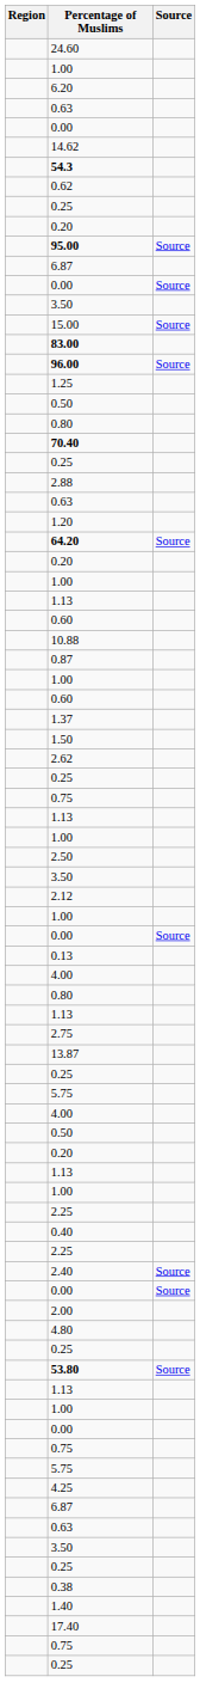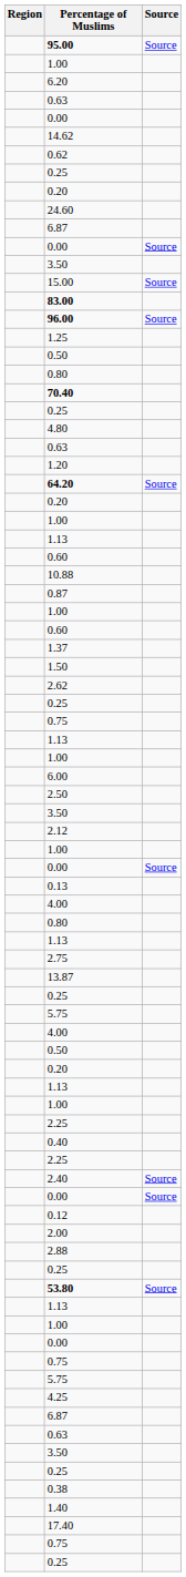 <table class="wikitable sortable" style="font-size:100;" cellspacing="4">
 <tr valign="top">
 <th>Region</th>
 <th data-sort-type="number" style="max-width:8em">Percentage of Muslims</th>
 <th>Source</th>
 </tr>
 <tr>
 <td></td>
-<td>24.60</td>
-<td></td>
+<td><strong>95.00</strong></td>
+<td><a href='#'>Source</a></td>
 </tr>
 <tr>
 <td></td>
 <td>1.00</td>
 <td></td>
 </tr>
 <tr>
 <td></td>
 <td>6.20</td>
 <td></td>
 </tr>
 <tr>
 <td></td>
 <td>0.63</td>
 <td></td>
 </tr>
 <tr>
 <td></td>
 <td>0.00</td>
 <td></td>
 </tr>
 <tr>
 <td></td>
 <td>14.62</td>
 <td></td>
 </tr>
 <tr>
 <td></td>
-<td><strong>54.3</strong></td>
-<td></td>
-</tr>
-<tr>
-<td></td>
 <td>0.62</td>
 <td></td>
 </tr>
 <tr>
 <td></td>
 <td>0.25</td>
 <td></td>
 </tr>
 <tr>
 <td></td>
 <td>0.20</td>
 <td></td>
 </tr>
 <tr>
 <td></td>
-<td><strong>95.00</strong></td>
-<td><a href='#'>Source</a></td>
+<td>24.60</td>
+<td></td>
 </tr>
 <tr>
 <td></td>
 <td>6.87</td>
 <td></td>
 </tr>
 <tr>
 <td></td>
 <td>0.00</td>
 <td><a href='#'>Source</a></td>
 </tr>
 <tr>
 <td></td>
 <td>3.50</td>
 <td></td>
 </tr>
 <tr>
 <td></td>
 <td>15.00</td>
 <td><a href='#'>Source</a></td>
 </tr>
 <tr>
 <td></td>
 <td><strong>83.00</strong></td>
 <td></td>
 </tr>
 <tr>
 <td></td>
 <td><strong>96.00</strong></td>
 <td><a href='#'>Source</a></td>
 </tr>
 <tr>
 <td></td>
 <td>1.25</td>
 <td></td>
 </tr>
 <tr>
 <td></td>
 <td>0.50</td>
 <td></td>
 </tr>
 <tr>
 <td></td>
 <td>0.80</td>
 <td></td>
 </tr>
 <tr>
 <td></td>
 <td><strong>70.40</strong></td>
 <td></td>
 </tr>
 <tr>
 <td></td>
 <td>0.25</td>
 <td></td>
 </tr>
 <tr>
 <td></td>
-<td>2.88</td>
+<td>4.80</td>
 <td></td>
 </tr>
 <tr>
 <td></td>
 <td>0.63</td>
 <td></td>
 </tr>
 <tr>
 <td></td>
 <td>1.20</td>
 <td></td>
 </tr>
 <tr>
 <td></td>
 <td><strong>64.20</strong></td>
 <td><a href='#'>Source</a></td>
 </tr>
 <tr>
 <td></td>
 <td>0.20</td>
 <td></td>
 </tr>
 <tr>
 <td></td>
 <td>1.00</td>
 <td></td>
 </tr>
 <tr>
 <td></td>
 <td>1.13</td>
 <td></td>
 </tr>
 <tr>
 <td></td>
 <td>0.60</td>
 <td></td>
 </tr>
 <tr>
 <td></td>
 <td>10.88</td>
 <td></td>
 </tr>
 <tr>
 <td></td>
 <td>0.87</td>
 <td></td>
 </tr>
 <tr>
 <td></td>
 <td>1.00</td>
 <td></td>
 </tr>
 <tr>
 <td></td>
 <td>0.60</td>
 <td></td>
 </tr>
 <tr>
 <td></td>
 <td>1.37</td>
 <td></td>
 </tr>
 <tr>
 <td></td>
 <td>1.50</td>
 <td></td>
 </tr>
 <tr>
 <td></td>
 <td>2.62</td>
 <td></td>
 </tr>
 <tr>
 <td></td>
 <td>0.25</td>
 <td></td>
 </tr>
 <tr>
 <td></td>
 <td>0.75</td>
 <td></td>
 </tr>
 <tr>
 <td></td>
 <td>1.13</td>
 <td></td>
 </tr>
 <tr>
 <td></td>
 <td>1.00</td>
+<td></td>
+</tr>
+<tr>
+<td></td>
+<td>6.00</td>
 <td></td>
 </tr>
 <tr>
 <td></td>
 <td>2.50</td>
 <td></td>
 </tr>
 <tr>
 <td></td>
 <td>3.50</td>
 <td></td>
 </tr>
 <tr>
 <td></td>
 <td>2.12</td>
 <td></td>
 </tr>
 <tr>
 <td></td>
 <td>1.00</td>
 <td></td>
 </tr>
 <tr>
 <td></td>
 <td>0.00</td>
 <td><a href='#'>Source</a></td>
 </tr>
 <tr>
 <td></td>
 <td>0.13</td>
 <td></td>
 </tr>
 <tr>
 <td></td>
 <td>4.00</td>
 <td></td>
 </tr>
 <tr>
 <td></td>
 <td>0.80</td>
 <td></td>
 </tr>
 <tr>
 <td></td>
 <td>1.13</td>
 <td></td>
 </tr>
 <tr>
 <td></td>
 <td>2.75</td>
 <td></td>
 </tr>
 <tr>
 <td></td>
 <td>13.87</td>
 <td></td>
 </tr>
 <tr>
 <td></td>
 <td>0.25</td>
 <td></td>
 </tr>
 <tr>
 <td></td>
 <td>5.75</td>
 <td></td>
 </tr>
 <tr>
 <td></td>
 <td>4.00</td>
 <td></td>
 </tr>
 <tr>
 <td></td>
 <td>0.50</td>
 <td></td>
 </tr>
 <tr>
 <td></td>
 <td>0.20</td>
 <td></td>
 </tr>
 <tr>
 <td></td>
 <td>1.13</td>
 <td></td>
 </tr>
 <tr>
 <td></td>
 <td>1.00</td>
 <td></td>
 </tr>
 <tr>
 <td></td>
 <td>2.25</td>
 <td></td>
 </tr>
 <tr>
 <td></td>
 <td>0.40</td>
 <td></td>
 </tr>
 <tr>
 <td></td>
 <td>2.25</td>
 <td></td>
 </tr>
 <tr>
 <td></td>
 <td>2.40</td>
 <td><a href='#'>Source</a></td>
 </tr>
 <tr>
 <td></td>
 <td>0.00</td>
 <td><a href='#'>Source</a></td>
 </tr>
 <tr>
 <td></td>
+<td>0.12</td>
+<td></td>
+</tr>
+<tr>
+<td></td>
 <td>2.00</td>
 <td></td>
 </tr>
 <tr>
 <td></td>
-<td>4.80</td>
+<td>2.88</td>
 <td></td>
 </tr>
 <tr>
 <td></td>
 <td>0.25</td>
 <td></td>
 </tr>
 <tr>
 <td></td>
 <td><strong>53.80</strong></td>
 <td><a href='#'>Source</a></td>
 </tr>
 <tr>
 <td></td>
 <td>1.13</td>
 <td></td>
 </tr>
 <tr>
 <td></td>
 <td>1.00</td>
 <td></td>
 </tr>
 <tr>
 <td></td>
 <td>0.00</td>
 <td></td>
 </tr>
 <tr>
 <td></td>
 <td>0.75</td>
 <td></td>
 </tr>
 <tr>
 <td></td>
 <td>5.75</td>
 <td></td>
 </tr>
 <tr>
 <td></td>
 <td>4.25</td>
 <td></td>
 </tr>
 <tr>
 <td></td>
 <td>6.87</td>
 <td></td>
 </tr>
 <tr>
 <td></td>
 <td>0.63</td>
 <td></td>
 </tr>
 <tr>
 <td></td>
 <td>3.50</td>
 <td></td>
 </tr>
 <tr>
 <td></td>
 <td>0.25</td>
 <td></td>
 </tr>
 <tr>
 <td></td>
 <td>0.38</td>
 <td></td>
 </tr>
 <tr>
 <td></td>
 <td>1.40</td>
 <td></td>
 </tr>
 <tr>
 <td></td>
 <td>17.40</td>
 <td></td>
 </tr>
 <tr>
 <td></td>
 <td>0.75</td>
 <td></td>
 </tr>
 <tr>
 <td></td>
 <td>0.25</td>
 <td></td>
 </tr>
 </table>
